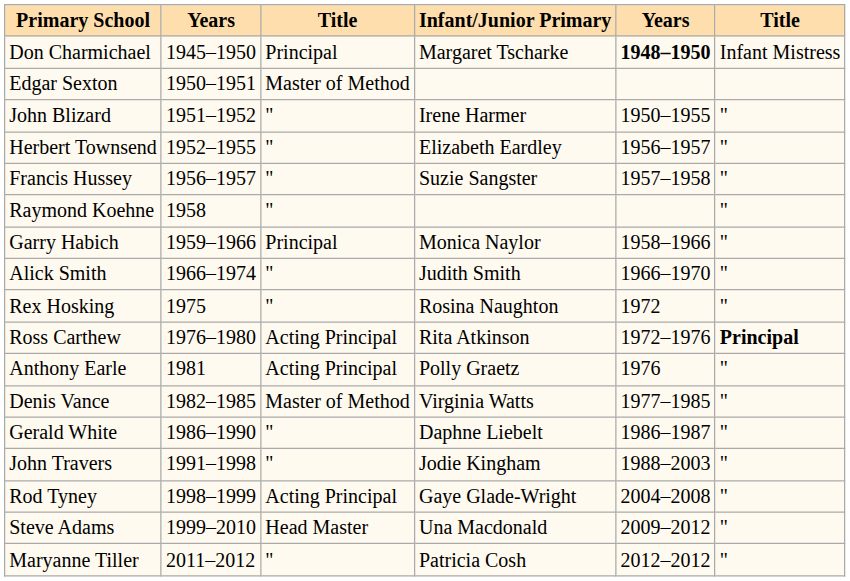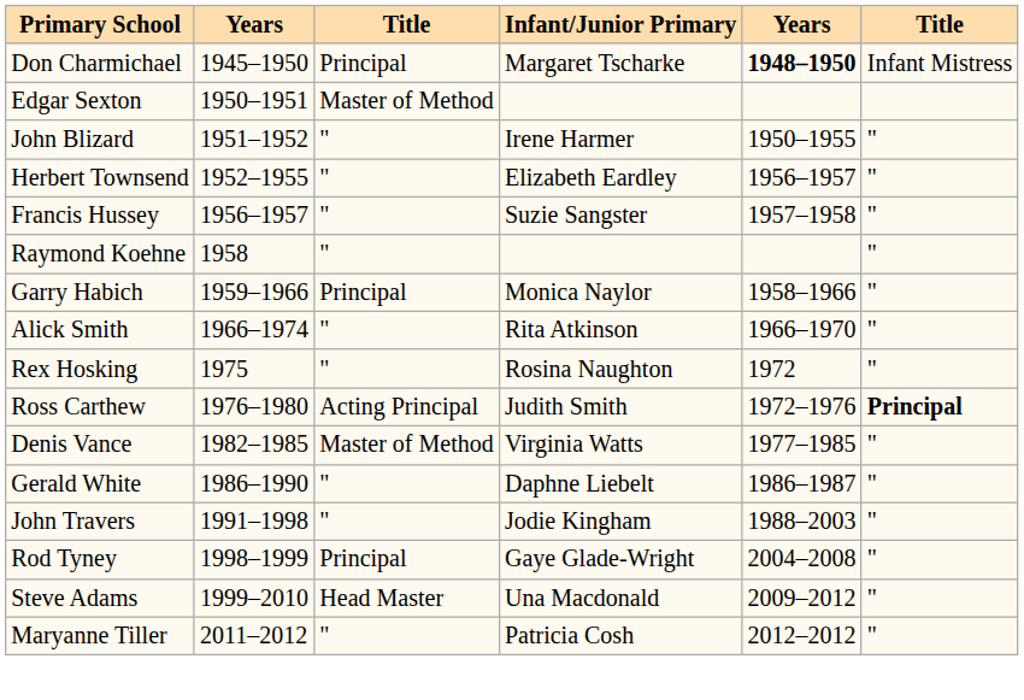 <table class="wikitable" style="background: #fffaef; border: 1px dotted gray;">
 <tr>
 <th style="background:#ffdead;">Primary School</th>
 <th style="background:#ffdead;">Years</th>
 <th style="background:#ffdead;">Title</th>
 <th style="background:#ffdead;">Infant/Junior Primary</th>
 <th style="background:#ffdead;">Years</th>
 <th style="background:#ffdead;">Title</th>
 </tr>
 <tr>
 <td>Don Charmichael</td>
 <td>1945–1950</td>
 <td>Principal</td>
 <td>Margaret Tscharke</td>
 <td><strong>1948–1950</strong></td>
 <td>Infant Mistress</td>
 </tr>
 <tr>
 <td>Edgar Sexton</td>
 <td>1950–1951</td>
 <td>Master of Method</td>
 <td></td>
 <td></td>
 <td></td>
 </tr>
 <tr>
 <td>John Blizard</td>
 <td>1951–1952</td>
 <td>"</td>
 <td>Irene Harmer</td>
 <td>1950–1955</td>
 <td>"</td>
 </tr>
 <tr>
 <td>Herbert Townsend</td>
 <td>1952–1955</td>
 <td>"</td>
 <td>Elizabeth Eardley</td>
 <td>1956–1957</td>
 <td>"</td>
 </tr>
 <tr>
 <td>Francis Hussey</td>
 <td>1956–1957</td>
 <td>"</td>
 <td>Suzie Sangster</td>
 <td>1957–1958</td>
 <td>"</td>
 </tr>
 <tr>
 <td>Raymond Koehne</td>
 <td>1958</td>
 <td>"</td>
 <td></td>
 <td></td>
 <td>"</td>
 </tr>
 <tr>
 <td>Garry Habich</td>
 <td>1959–1966</td>
 <td>Principal</td>
 <td>Monica Naylor</td>
 <td>1958–1966</td>
 <td>"</td>
 </tr>
 <tr>
 <td>Alick Smith</td>
 <td>1966–1974</td>
 <td>"</td>
-<td>Judith Smith</td>
+<td>Rita Atkinson</td>
 <td>1966–1970</td>
 <td>"</td>
 </tr>
 <tr>
 <td>Rex Hosking</td>
 <td>1975</td>
 <td>"</td>
 <td>Rosina Naughton</td>
 <td>1972</td>
 <td>"</td>
 </tr>
 <tr>
 <td>Ross Carthew</td>
 <td>1976–1980</td>
 <td>Acting Principal</td>
-<td>Rita Atkinson</td>
+<td>Judith Smith</td>
 <td>1972–1976</td>
 <td><strong>Principal</strong></td>
-</tr>
-<tr>
-<td>Anthony Earle</td>
-<td>1981</td>
-<td>Acting Principal</td>
-<td>Polly Graetz</td>
-<td>1976</td>
-<td>"</td>
 </tr>
 <tr>
 <td>Denis Vance</td>
 <td>1982–1985</td>
 <td>Master of Method</td>
 <td>Virginia Watts</td>
 <td>1977–1985</td>
 <td>"</td>
 </tr>
 <tr>
 <td>Gerald White</td>
 <td>1986–1990</td>
 <td>"</td>
 <td>Daphne Liebelt</td>
 <td>1986–1987</td>
 <td>"</td>
 </tr>
 <tr>
 <td>John Travers</td>
 <td>1991–1998</td>
 <td>"</td>
 <td>Jodie Kingham</td>
 <td>1988–2003</td>
 <td>"</td>
 </tr>
 <tr>
 <td>Rod Tyney</td>
 <td>1998–1999</td>
-<td>Acting Principal</td>
+<td>Principal</td>
 <td>Gaye Glade-Wright</td>
 <td>2004–2008</td>
 <td>"</td>
 </tr>
 <tr>
 <td>Steve Adams</td>
 <td>1999–2010</td>
 <td>Head Master</td>
 <td>Una Macdonald</td>
 <td>2009–2012</td>
 <td>"</td>
 </tr>
 <tr>
 <td>Maryanne Tiller</td>
 <td>2011–2012</td>
 <td>"</td>
 <td>Patricia Cosh</td>
 <td>2012–2012</td>
 <td>"</td>
 </tr>
 </table>
